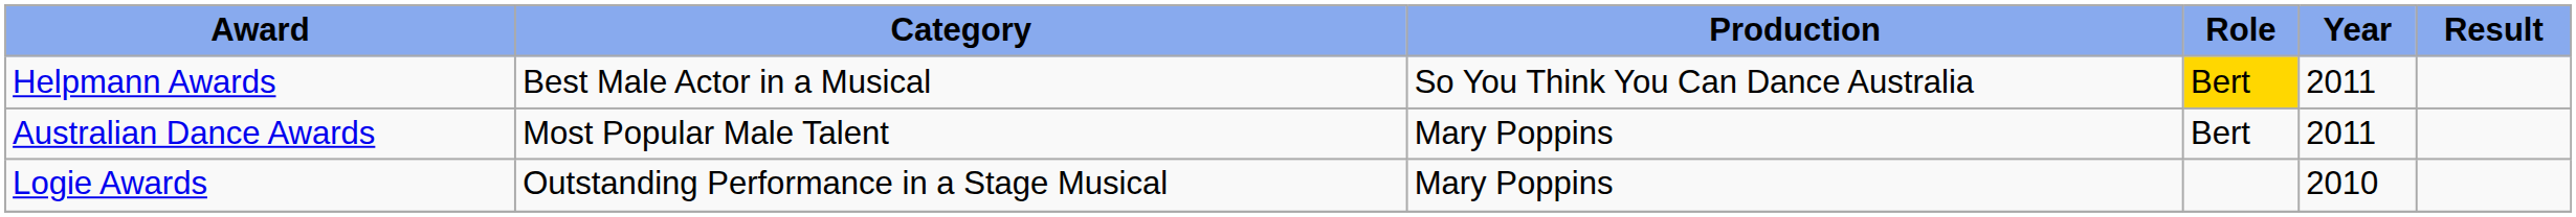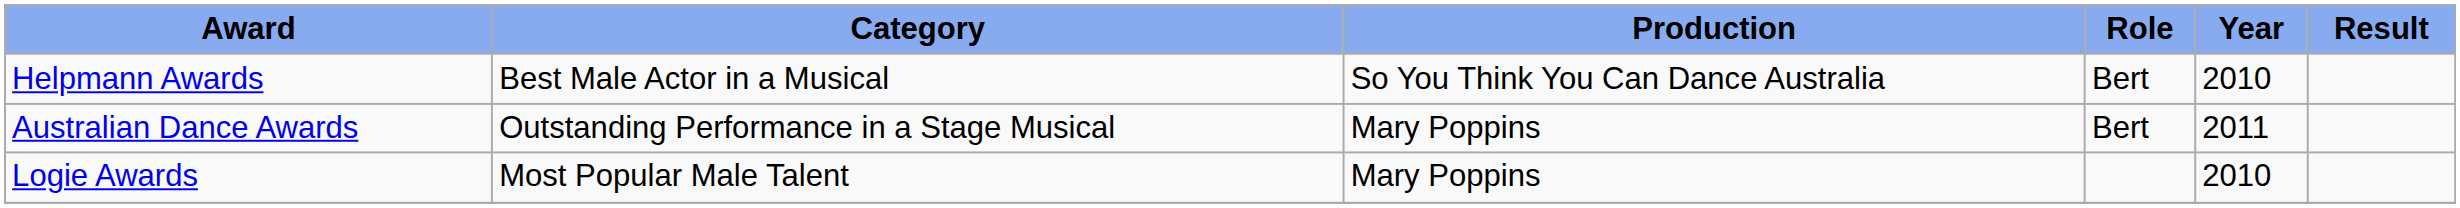 <table class="wikitable"  style="width:100%; margin:1em auto 1em auto;">
 <tr>
 <th style="background:#88AAEE;">Award</th>
 <th style="background:#88AAEE;">Category</th>
 <th style="background:#88AAEE;">Production</th>
 <th style="background:#88AAEE;">Role</th>
 <th style="background:#88AAEE;">Year</th>
 <th style="background:#88AAEE;">Result</th>
 </tr>
 <tr>
 <td><a href='#'>Helpmann Awards</a></td>
 <td>Best Male Actor in a Musical</td>
 <td>So You Think You Can Dance Australia</td>
-<td style="background: gold;">Bert</td>
-<td>2011</td>
+<td>Bert</td>
+<td>2010</td>
 <td></td>
 </tr>
 <tr>
 <td><a href='#'>Australian Dance Awards</a></td>
-<td>Most Popular Male Talent</td>
+<td>Outstanding Performance in a Stage Musical</td>
 <td>Mary Poppins</td>
 <td>Bert</td>
 <td>2011</td>
 <td></td>
 </tr>
 <tr>
 <td><a href='#'>Logie Awards</a></td>
-<td>Outstanding Performance in a Stage Musical</td>
+<td>Most Popular Male Talent</td>
 <td>Mary Poppins</td>
 <td></td>
 <td>2010</td>
 <td></td>
 </tr>
 <tr>
 </tr>
 </table>
